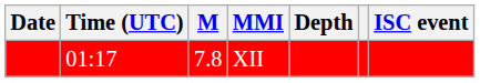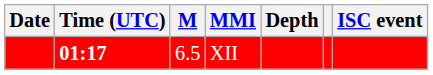 <table class="wikitable sortable">
 <tr>
 <th scope="col">Date</th>
 <th scope="col">Time (<a href='#'>UTC</a>)</th>
 <th scope="col"><a href='#'>M</a></th>
 <th scope="col"><a href='#'>MMI</a></th>
 <th scope="col">Depth</th>
 <th scope="col" class="unsortable"></th>
 <th><a href='#'>ISC</a> event</th>
 </tr>
 <tr style="background:#f00; color:#FFFFFF">
 <td></td>
-<td>01:17</td>
-<td>7.8</td>
+<td><strong>01:17</strong></td>
+<td>6.5</td>
 <td> XII</td>
 <td></td>
 <td></td>
 <td></td>
 </tr>
 </table>
